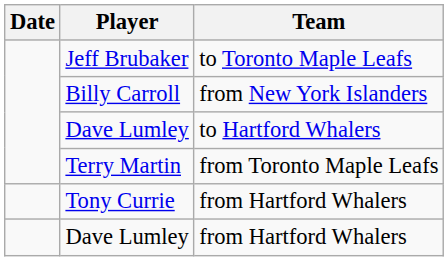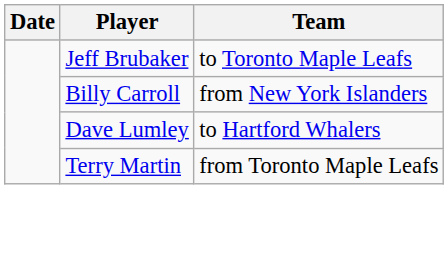 <table class="wikitable">
 <tr>
 <th>Date</th>
 <th>Player</th>
 <th>Team</th>
 </tr>
 <tr>
 <td rowspan=4></td>
 <td><a href='#'>Jeff Brubaker</a></td>
 <td>to <a href='#'>Toronto Maple Leafs</a></td>
 </tr>
 <tr>
 <td><a href='#'>Billy Carroll</a></td>
 <td>from <a href='#'>New York Islanders</a></td>
 </tr>
 <tr>
 <td><a href='#'>Dave Lumley</a></td>
 <td>to <a href='#'>Hartford Whalers</a></td>
 </tr>
 <tr>
 <td><a href='#'>Terry Martin</a></td>
 <td>from Toronto Maple Leafs</td>
 </tr>
-<tr>
-<td></td>
-<td><a href='#'>Tony Currie</a></td>
-<td>from Hartford Whalers</td>
-</tr>
-<tr>
-<td></td>
-<td>Dave Lumley</td>
-<td>from Hartford Whalers</td>
-</tr>
 </table>
